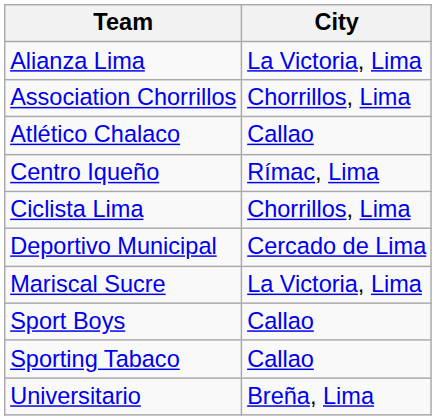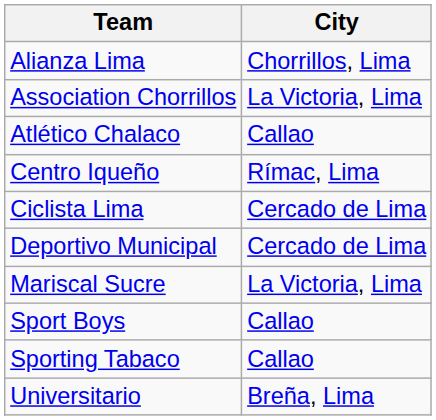 <table class="wikitable sortable">
 <tr>
 <th>Team</th>
 <th>City</th>
 </tr>
 <tr>
 <td><a href='#'>Alianza Lima</a></td>
-<td><a href='#'>La Victoria</a>, <a href='#'>Lima</a></td>
+<td><a href='#'>Chorrillos</a>, <a href='#'>Lima</a></td>
 </tr>
 <tr>
 <td><a href='#'>Association Chorrillos</a></td>
-<td><a href='#'>Chorrillos</a>, <a href='#'>Lima</a></td>
+<td><a href='#'>La Victoria</a>, <a href='#'>Lima</a></td>
 </tr>
 <tr>
 <td><a href='#'>Atlético Chalaco</a></td>
 <td><a href='#'>Callao</a></td>
 </tr>
 <tr>
 <td><a href='#'>Centro Iqueño</a></td>
 <td><a href='#'>Rímac</a>, <a href='#'>Lima</a></td>
 </tr>
 <tr>
 <td><a href='#'>Ciclista Lima</a></td>
-<td><a href='#'>Chorrillos</a>, <a href='#'>Lima</a></td>
+<td><a href='#'>Cercado de Lima</a></td>
 </tr>
 <tr>
 <td><a href='#'>Deportivo Municipal</a></td>
 <td><a href='#'>Cercado de Lima</a></td>
 </tr>
 <tr>
 <td><a href='#'>Mariscal Sucre</a></td>
 <td><a href='#'>La Victoria</a>, <a href='#'>Lima</a></td>
 </tr>
 <tr>
 <td><a href='#'>Sport Boys</a></td>
 <td><a href='#'>Callao</a></td>
 </tr>
 <tr>
 <td><a href='#'>Sporting Tabaco</a></td>
 <td><a href='#'>Callao</a></td>
 </tr>
 <tr>
 <td><a href='#'>Universitario</a></td>
 <td><a href='#'>Breña</a>, <a href='#'>Lima</a></td>
 </tr>
 </table>
